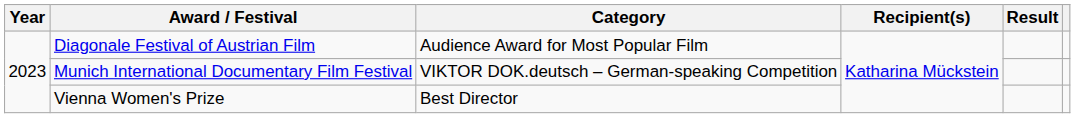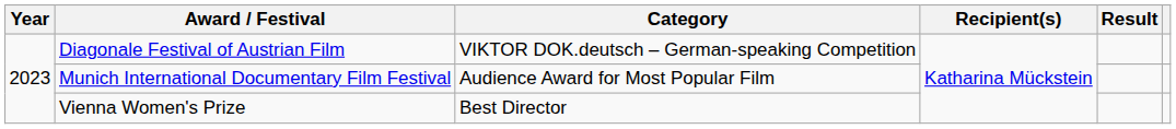 <table class="wikitable">
 <tr>
 <th>Year</th>
 <th>Award / Festival</th>
 <th>Category</th>
 <th>Recipient(s)</th>
 <th>Result</th>
 <th scope="col" class="unsortable"></th>
 </tr>
 <tr>
 <td align="center" rowspan="7">2023</td>
 <td><a href='#'>Diagonale Festival of Austrian Film</a></td>
-<td>Audience Award for Most Popular Film</td>
+<td>VIKTOR DOK.deutsch – German-speaking Competition</td>
 <td rowspan="3"><a href='#'>Katharina Mückstein</a></td>
 <td></td>
 <td></td>
 </tr>
 <tr>
 <td><a href='#'>Munich International Documentary Film Festival</a></td>
-<td>VIKTOR DOK.deutsch – German-speaking Competition</td>
+<td>Audience Award for Most Popular Film</td>
 <td></td>
 <td></td>
 </tr>
 <tr>
 <td>Vienna Women's Prize</td>
 <td>Best Director</td>
 <td></td>
 <td></td>
 </tr>
 </table>
